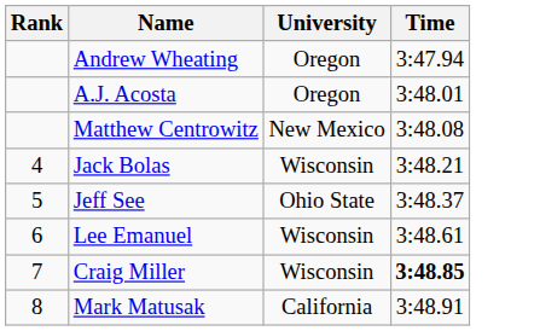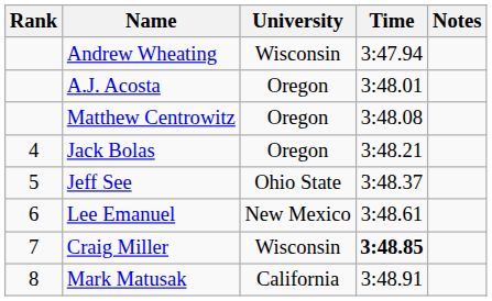 <table class="wikitable sortable" style="text-align:center">
 <tr>
 <th>Rank</th>
 <th>Name</th>
 <th>University</th>
 <th>Time</th>
+<th>Notes</th>
 </tr>
 <tr>
 <td></td>
 <td align=left><a href='#'>Andrew Wheating</a></td>
-<td>Oregon</td>
+<td>Wisconsin</td>
 <td>3:47.94</td>
+<td></td>
 </tr>
 <tr>
 <td></td>
 <td align=left><a href='#'>A.J. Acosta</a></td>
 <td>Oregon</td>
 <td>3:48.01</td>
+<td></td>
 </tr>
 <tr>
 <td></td>
 <td align=left><a href='#'>Matthew Centrowitz</a></td>
-<td>New Mexico</td>
+<td>Oregon</td>
 <td>3:48.08</td>
+<td></td>
 </tr>
 <tr>
 <td>4</td>
 <td align=left><a href='#'>Jack Bolas</a></td>
-<td>Wisconsin</td>
+<td>Oregon</td>
 <td>3:48.21</td>
+<td></td>
 </tr>
 <tr>
 <td>5</td>
 <td align=left><a href='#'>Jeff See</a></td>
 <td>Ohio State</td>
 <td>3:48.37</td>
+<td></td>
 </tr>
 <tr>
 <td>6</td>
 <td align=left><a href='#'>Lee Emanuel</a> </td>
-<td>Wisconsin</td>
+<td>New Mexico</td>
 <td>3:48.61</td>
+<td></td>
 </tr>
 <tr>
 <td>7</td>
 <td align=left><a href='#'>Craig Miller</a></td>
 <td>Wisconsin</td>
 <td><strong>3:48.85</strong></td>
+<td></td>
 </tr>
 <tr>
 <td>8</td>
 <td align=left><a href='#'>Mark Matusak</a></td>
 <td>California</td>
 <td>3:48.91</td>
+<td></td>
 </tr>
 </table>
